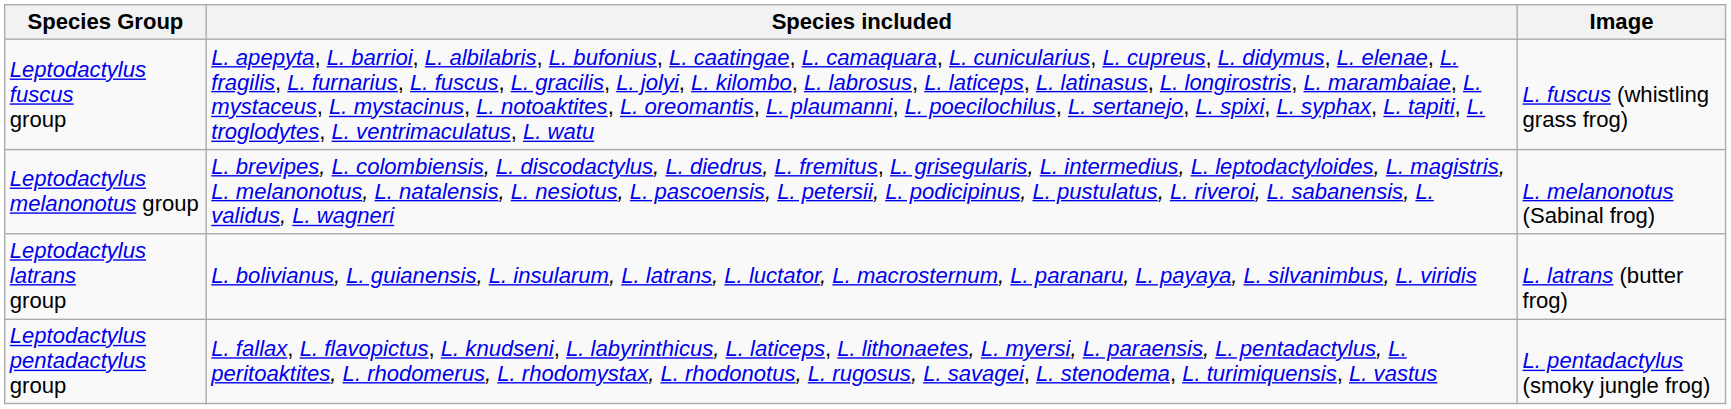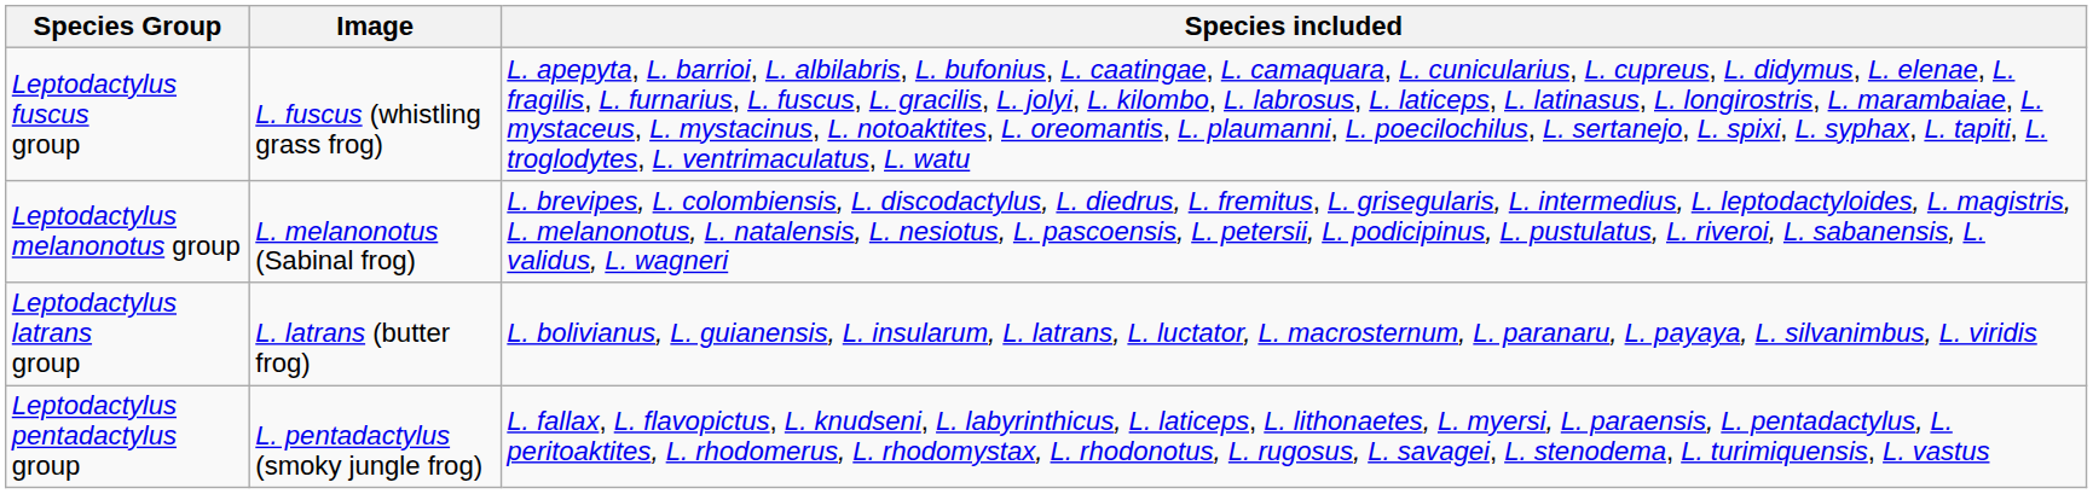 <table class="wikitable">
 <tr>
 <th>Species Group</th>
+<th>Image</th>
 <th>Species included</th>
-<th>Image</th>
 </tr>
 <tr>
 <td><em><a href='#'>Leptodactylus fuscus</a></em><br>group</td>
+<td><br><em><a href='#'>L. fuscus</a></em> (whistling grass frog)</td>
 <td><em><a href='#'>L. apepyta</a></em>, <em><a href='#'>L. barrioi</a></em>, <em><a href='#'>L. albilabris</a></em>, <em><a href='#'>L. bufonius</a></em>, <em><a href='#'>L. caatingae</a></em>, <a href='#'><em>L. camaquara</em></a>, <em><a href='#'>L. cunicularius</a></em>, <a href='#'><em>L. cupreus</em></a>, <a href='#'><em>L. didymus</em></a>, <a href='#'><em>L. elenae</em></a>, <a href='#'><em>L. fragilis</em></a>, <em><a href='#'>L. furnarius</a></em>, <em><a href='#'>L. fuscus</a></em>, <em><a href='#'>L. gracilis</a></em>, <a href='#'><em>L. jolyi</em></a>, <em><a href='#'>L. kilombo</a></em>, <em><a href='#'>L. labrosus</a></em>, <em><a href='#'>L. laticeps</a></em>, <em><a href='#'>L. latinasus</a></em>, <em><a href='#'>L. longirostris</a></em>, <em><a href='#'>L. marambaiae</a></em>, <em><a href='#'>L. mystaceus</a></em>, <em><a href='#'>L. mystacinus</a></em>, <em><a href='#'>L. notoaktites</a></em>, <em><a href='#'>L. oreomantis</a></em>, <em><a href='#'>L. plaumanni</a></em>, <em><a href='#'>L. poecilochilus</a></em>, <em><a href='#'>L. sertanejo</a></em>, <em><a href='#'>L. spixi</a></em>, <em><a href='#'>L. syphax</a></em>, <a href='#'><em>L. tapiti</em></a>, <em><a href='#'>L. troglodytes</a></em>, <em><a href='#'>L. ventrimaculatus</a></em>, <em><a href='#'>L. watu</a></em></td>
-<td><br><em><a href='#'>L. fuscus</a></em> (whistling grass frog)</td>
 </tr>
 <tr>
 <td><em><a href='#'>Leptodactylus melanonotus</a></em> group</td>
+<td><br><em><a href='#'>L. melanonotus</a></em> (Sabinal frog)</td>
 <td><em><a href='#'>L. brevipes</a>, <a href='#'>L. colombiensis</a>, <a href='#'>L. discodactylus</a>, <a href='#'>L. diedrus</a>, <a href='#'>L. fremitus</a></em>, <em><a href='#'>L. grisegularis</a>, <a href='#'>L. intermedius</a>, <a href='#'>L. leptodactyloides</a>, <a href='#'>L. magistris</a>, <a href='#'>L. melanonotus</a>, <a href='#'>L. natalensis</a>, <a href='#'>L. nesiotus</a>, <a href='#'>L. pascoensis</a>, <a href='#'>L. petersii</a>, <a href='#'>L. podicipinus</a>, <a href='#'>L. pustulatus</a>, <a href='#'>L. riveroi</a>, <a href='#'>L. sabanensis</a>, <a href='#'>L. validus</a>, <a href='#'>L. wagneri</a></em></td>
-<td><br><em><a href='#'>L. melanonotus</a></em> (Sabinal frog)</td>
 </tr>
 <tr>
 <td><em><a href='#'>Leptodactylus latrans</a></em><br>group</td>
+<td><br><em><a href='#'>L. latrans</a></em> (butter frog)</td>
 <td><em><a href='#'>L. bolivianus</a>, <a href='#'>L. guianensis</a>, <a href='#'>L. insularum</a>, <a href='#'>L. latrans</a>, <a href='#'>L. luctator</a>,</em> <em><a href='#'>L. macrosternum</a>, <a href='#'>L. paranaru</a>, <a href='#'>L. payaya</a>, <a href='#'>L. silvanimbus</a>, <a href='#'>L. viridis</a></em></td>
-<td><br><em><a href='#'>L. latrans</a></em> (butter frog)</td>
 </tr>
 <tr>
 <td><em><a href='#'>Leptodactylus pentadactylus</a></em><br>group</td>
+<td><br><em><a href='#'>L. pentadactylus</a></em> (smoky jungle frog)</td>
 <td><em><a href='#'>L. fallax</a></em>, <a href='#'><em>L. flavopictus</em></a>, <a href='#'><em>L. knudseni</em></a>, <em><a href='#'>L. labyrinthicus</a>, <a href='#'>L. laticeps</a></em>, <em><a href='#'>L. lithonaetes</a>, <a href='#'>L. myersi</a>, <a href='#'>L. paraensis</a>, <a href='#'>L. pentadactylus</a>, <a href='#'>L. peritoaktites</a>, <a href='#'>L. rhodomerus</a>, <a href='#'>L. rhodomystax</a>, <a href='#'>L. rhodonotus</a>, <a href='#'>L. rugosus</a>, <a href='#'>L. savagei</a></em>, <em><a href='#'>L. stenodema</a></em>, <em><a href='#'>L. turimiquensis</a></em>, <em><a href='#'>L. vastus</a></em></td>
-<td><br><em><a href='#'>L. pentadactylus</a></em> (smoky jungle frog)</td>
 </tr>
 </table>
